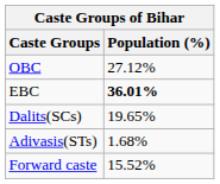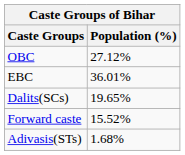 <table class="wikitable">
 <tr>
 <th colspan="2">Caste Groups of Bihar</th>
 </tr>
 <tr>
 <th>Caste Groups</th>
 <th>Population (%)</th>
 </tr>
 <tr>
 <td><a href='#'>OBC</a></td>
 <td>27.12%</td>
 </tr>
 <tr>
 <td>EBC</td>
-<td><strong>36.01%</strong></td>
+<td>36.01%</td>
 </tr>
 <tr>
 <td><a href='#'>Dalits</a>(SCs)</td>
 <td>19.65%</td>
 </tr>
 <tr>
+<td><a href='#'>Forward caste</a></td>
+<td>15.52%</td>
+</tr>
+<tr>
 <td><a href='#'>Adivasis</a>(STs)</td>
 <td>1.68%</td>
 </tr>
-<tr>
-<td><a href='#'>Forward caste</a></td>
-<td>15.52%</td>
-</tr>
 </table>
